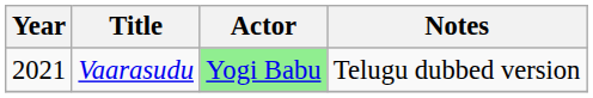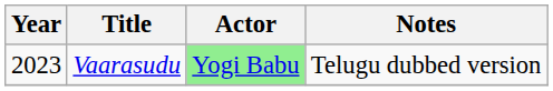 <table class="wikitable sortable">
 <tr>
 <th>Year</th>
 <th>Title</th>
 <th>Actor</th>
 <th>Notes</th>
 </tr>
 <tr>
-<td>2021</td>
+<td>2023</td>
 <td><em><a href='#'>Vaarasudu</a></em></td>
 <td style="background: lightgreen;"><a href='#'>Yogi Babu</a></td>
 <td>Telugu dubbed version</td>
 </tr>
 <tr>
 </tr>
 </table>
